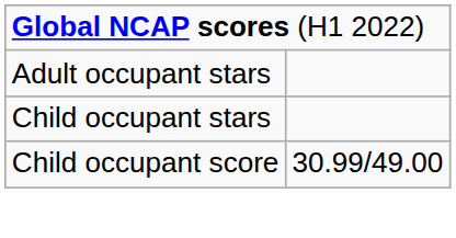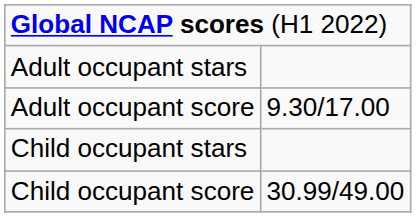 <table class="wikitable floatright">
 <tr>
 <td colspan="2"><strong><a href='#'>Global NCAP</a> scores</strong> (H1 2022)</td>
 </tr>
 <tr>
 <td>Adult occupant stars</td>
 <td></td>
+</tr>
+<tr>
+<td>Adult occupant score</td>
+<td>9.30/17.00</td>
 </tr>
 <tr>
 <td>Child occupant stars</td>
 <td></td>
 </tr>
 <tr>
 <td>Child occupant score</td>
 <td>30.99/49.00</td>
 </tr>
 </table>
